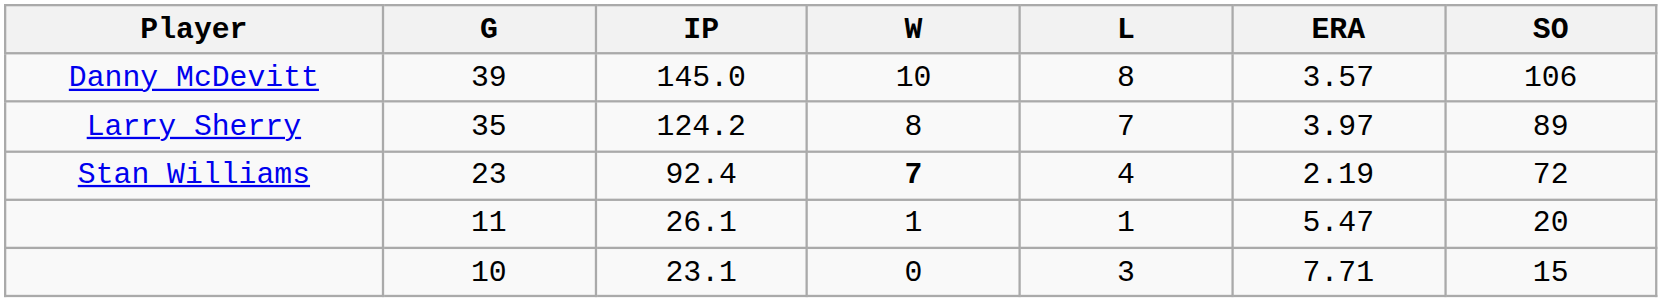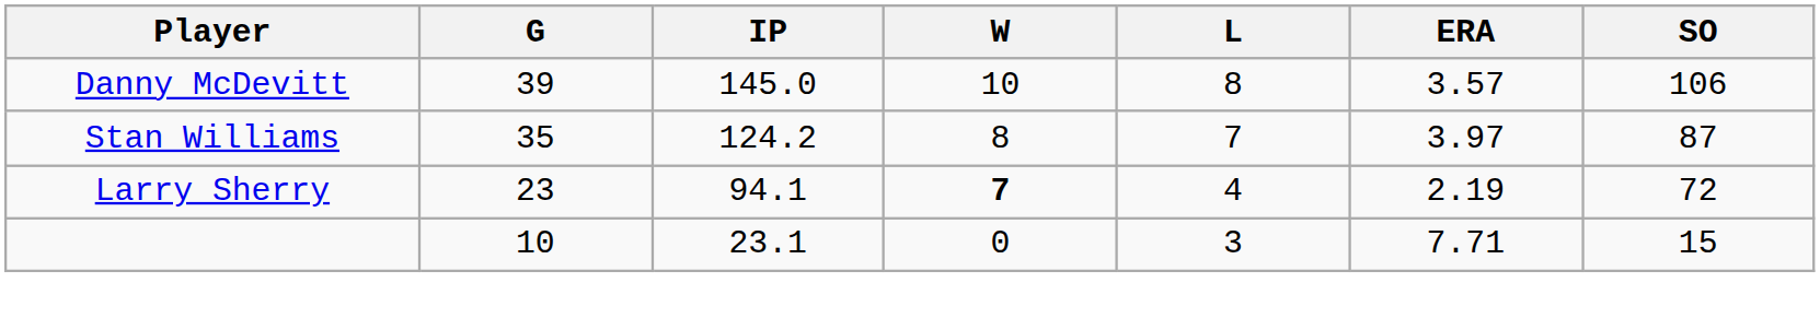 <table class="wikitable sortable">
 <tr>
 <th bgcolor="#DDDDFF" width="16%">Player</th>
 <th bgcolor="#DDDDFF" width="9%">G</th>
 <th bgcolor="#DDDDFF" width="9%">IP</th>
 <th bgcolor="#DDDDFF" width="9%">W</th>
 <th bgcolor="#DDDDFF" width="9%">L</th>
 <th bgcolor="#DDDDFF" width="9%">ERA</th>
 <th bgcolor="#DDDDFF" width="9%">SO</th>
 </tr>
 <tr align="center">
 <td><a href='#'>Danny McDevitt</a></td>
 <td>39</td>
 <td>145.0</td>
 <td>10</td>
 <td>8</td>
 <td>3.57</td>
 <td>106</td>
 </tr>
 <tr align=center>
-<td><a href='#'>Larry Sherry</a></td>
+<td><a href='#'>Stan Williams</a></td>
 <td>35</td>
 <td>124.2</td>
 <td>8</td>
 <td>7</td>
 <td>3.97</td>
-<td>89</td>
+<td>87</td>
 </tr>
 <tr align=center>
-<td><a href='#'>Stan Williams</a></td>
+<td><a href='#'>Larry Sherry</a></td>
 <td>23</td>
-<td>92.4</td>
+<td>94.1</td>
 <td><strong>7</strong></td>
 <td>4</td>
 <td>2.19</td>
 <td>72</td>
-</tr>
-<tr align="center">
-<td></td>
-<td>11</td>
-<td>26.1</td>
-<td>1</td>
-<td>1</td>
-<td>5.47</td>
-<td>20</td>
 </tr>
 <tr align="center">
 <td></td>
 <td>10</td>
 <td>23.1</td>
 <td>0</td>
 <td>3</td>
 <td>7.71</td>
 <td>15</td>
 </tr>
 </table>
